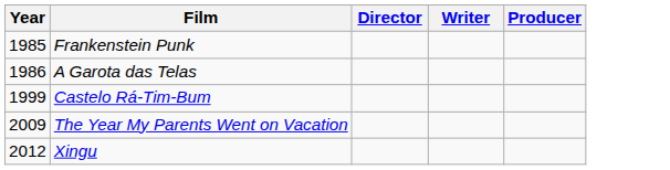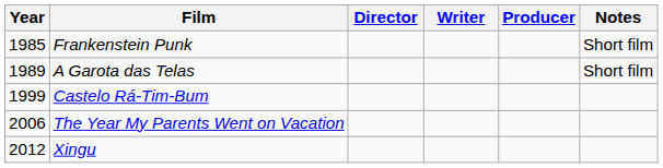 <table class="wikitable">
 <tr>
 <th>Year</th>
 <th>Film</th>
 <th width=65><a href='#'>Director</a></th>
 <th width=65><a href='#'>Writer</a></th>
 <th width=65><a href='#'>Producer</a></th>
+<th scope="col">Notes</th>
 </tr>
 <tr>
 <td>1985</td>
 <td><em>Frankenstein Punk</em></td>
 <td></td>
 <td></td>
 <td></td>
+<td>Short film</td>
 </tr>
 <tr>
-<td>1986</td>
+<td>1989</td>
 <td><em>A Garota das Telas</em></td>
 <td></td>
 <td></td>
 <td></td>
+<td>Short film</td>
 </tr>
 <tr>
 <td>1999</td>
 <td><em><a href='#'>Castelo Rá-Tim-Bum</a></em></td>
 <td></td>
 <td></td>
 <td></td>
+<td></td>
 </tr>
 <tr>
-<td>2009</td>
+<td>2006</td>
 <td><em><a href='#'>The Year My Parents Went on Vacation</a></em></td>
+<td></td>
 <td></td>
 <td></td>
 <td></td>
 </tr>
 <tr>
 <td>2012</td>
 <td><em><a href='#'>Xingu</a></em></td>
 <td></td>
 <td></td>
 <td></td>
+<td></td>
 </tr>
 </table>
